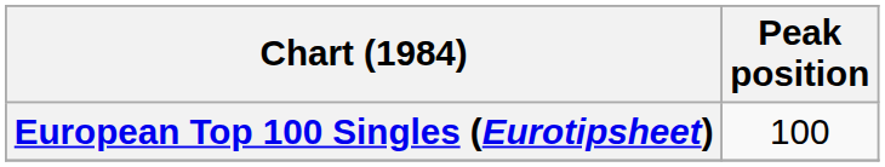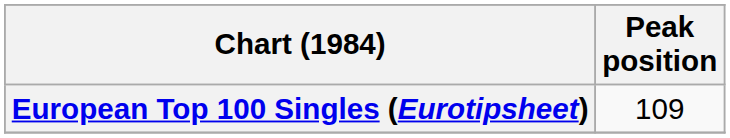 <table class="wikitable plainrowheaders" style="text-align:center">
 <tr>
 <th scope="col">Chart (1984)</th>
 <th scope="col">Peak<br>position</th>
 </tr>
 <tr>
 <th scope="row"><a href='#'>European Top 100 Singles</a> (<em><a href='#'>Eurotipsheet</a></em>)</th>
-<td>100</td>
+<td>109</td>
 </tr>
 <tr>
 </tr>
 </table>
